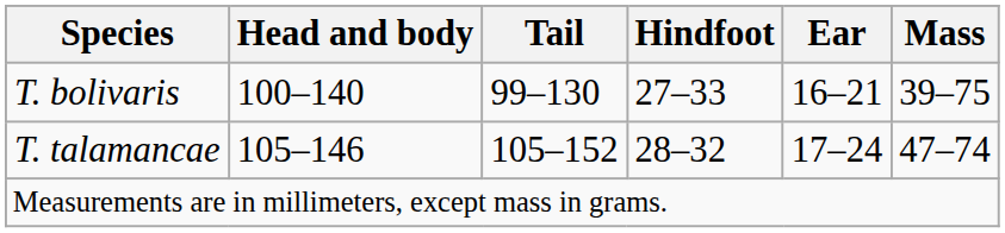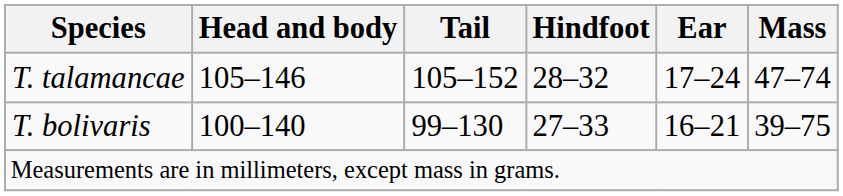 <table class="wikitable" align="left" style="margin-right: 0.5em; margin-top: 0em">
 <tr>
 <th>Species</th>
 <th>Head and body</th>
 <th>Tail</th>
 <th>Hindfoot</th>
 <th>Ear</th>
 <th>Mass</th>
 </tr>
 <tr>
+<td><em>T. talamancae</em></td>
+<td>105–146</td>
+<td>105–152</td>
+<td>28–32</td>
+<td>17–24</td>
+<td>47–74</td>
+</tr>
+<tr>
 <td><em>T. bolivaris</em></td>
 <td>100–140</td>
 <td>99–130</td>
 <td>27–33</td>
 <td>16–21</td>
 <td>39–75</td>
 </tr>
 <tr>
-<td><em>T. talamancae</em></td>
-<td>105–146</td>
-<td>105–152</td>
-<td>28–32</td>
-<td>17–24</td>
-<td>47–74</td>
-</tr>
-<tr>
 <td colspan="6" style="font-size: 80%">Measurements are in millimeters, except mass in grams.</td>
 </tr>
 </table>
